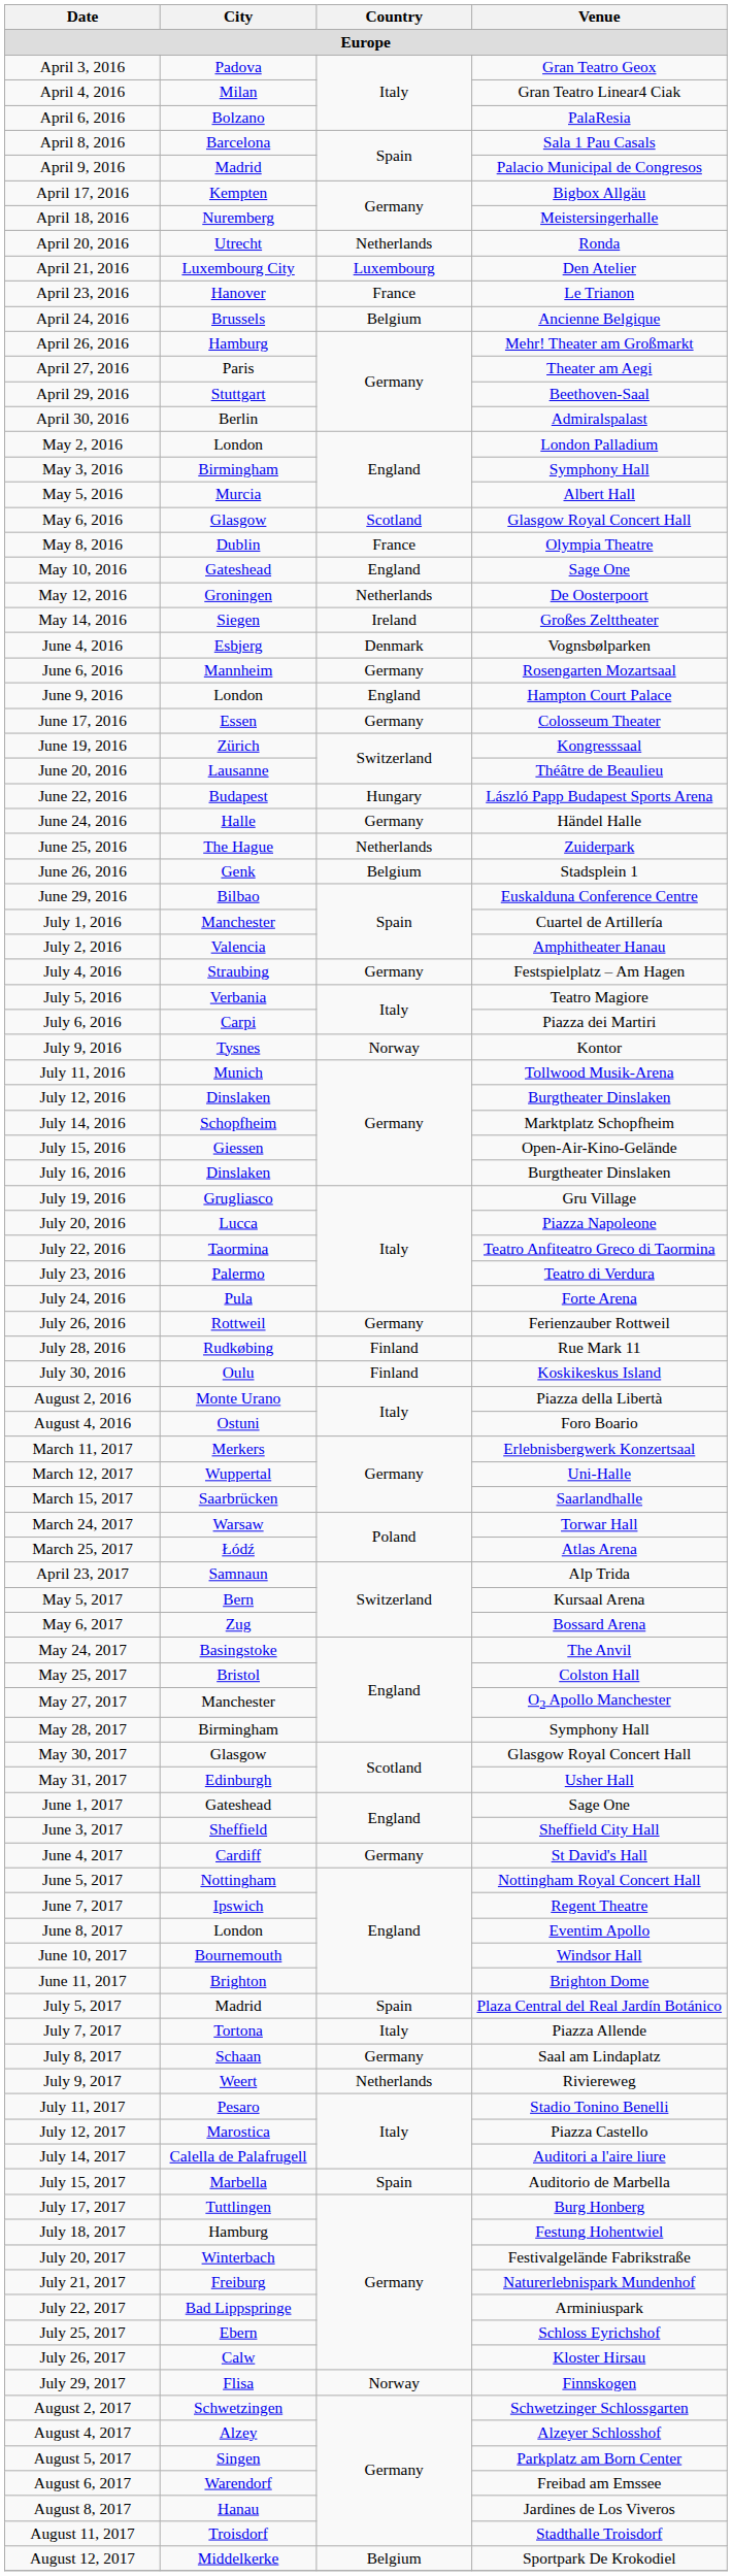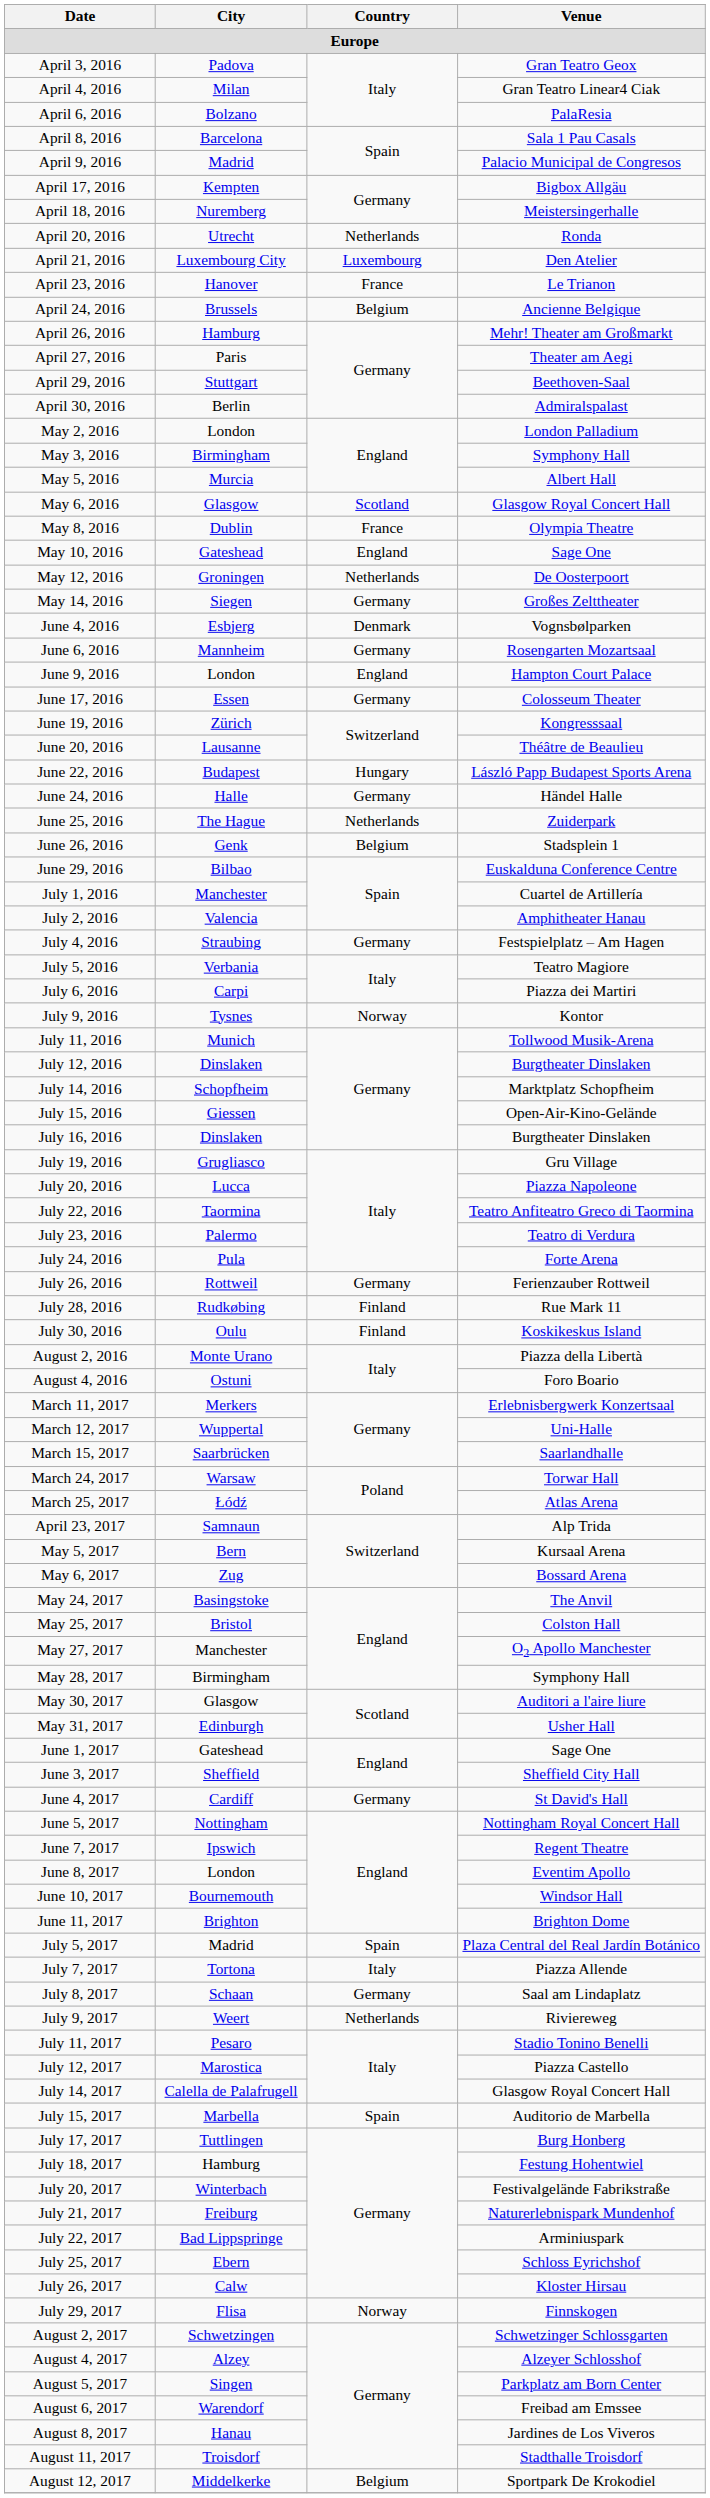 <table class="wikitable" style="text-align:center">
 <tr>
 <th width="150">Date</th>
 <th width="150">City</th>
 <th width="150">Country</th>
 <th width="250">Venue</th>
 </tr>
 <tr bgcolor="#DDDDDD">
 <td colspan=4><strong>Europe</strong></td>
 </tr>
 <tr>
 <td>April 3, 2016</td>
 <td><a href='#'>Padova</a></td>
 <td rowspan="3">Italy</td>
 <td><a href='#'>Gran Teatro Geox</a></td>
 </tr>
 <tr>
 <td>April 4, 2016</td>
 <td><a href='#'>Milan</a></td>
 <td>Gran Teatro Linear4 Ciak</td>
 </tr>
 <tr>
 <td>April 6, 2016</td>
 <td><a href='#'>Bolzano</a></td>
 <td><a href='#'>PalaResia</a></td>
 </tr>
 <tr>
 <td>April 8, 2016</td>
 <td><a href='#'>Barcelona</a></td>
 <td rowspan="2">Spain</td>
 <td><a href='#'>Sala 1 Pau Casals</a></td>
 </tr>
 <tr>
 <td>April 9, 2016</td>
 <td><a href='#'>Madrid</a></td>
 <td><a href='#'>Palacio Municipal de Congresos</a></td>
 </tr>
 <tr>
 <td>April 17, 2016</td>
 <td><a href='#'>Kempten</a></td>
 <td rowspan="2">Germany</td>
 <td><a href='#'>Bigbox Allgäu</a></td>
 </tr>
 <tr>
 <td>April 18, 2016</td>
 <td><a href='#'>Nuremberg</a></td>
 <td><a href='#'>Meistersingerhalle</a></td>
 </tr>
 <tr>
 <td>April 20, 2016</td>
 <td><a href='#'>Utrecht</a></td>
 <td>Netherlands</td>
 <td><a href='#'>Ronda</a></td>
 </tr>
 <tr>
 <td>April 21, 2016</td>
 <td><a href='#'>Luxembourg City</a></td>
 <td><a href='#'>Luxembourg</a></td>
 <td><a href='#'>Den Atelier</a></td>
 </tr>
 <tr>
 <td>April 23, 2016</td>
 <td><a href='#'>Hanover</a></td>
 <td>France</td>
 <td><a href='#'>Le Trianon</a></td>
 </tr>
 <tr>
 <td>April 24, 2016</td>
 <td><a href='#'>Brussels</a></td>
 <td>Belgium</td>
 <td><a href='#'>Ancienne Belgique</a></td>
 </tr>
 <tr>
 <td>April 26, 2016</td>
 <td><a href='#'>Hamburg</a></td>
 <td rowspan="4">Germany</td>
 <td><a href='#'>Mehr! Theater am Großmarkt</a></td>
 </tr>
 <tr>
 <td>April 27, 2016</td>
 <td>Paris</td>
 <td><a href='#'>Theater am Aegi</a></td>
 </tr>
 <tr>
 <td>April 29, 2016</td>
 <td><a href='#'>Stuttgart</a></td>
 <td><a href='#'>Beethoven-Saal</a></td>
 </tr>
 <tr>
 <td>April 30, 2016</td>
 <td>Berlin</td>
 <td><a href='#'>Admiralspalast</a></td>
 </tr>
 <tr>
 <td>May 2, 2016</td>
 <td>London</td>
 <td rowspan="3">England</td>
 <td><a href='#'>London Palladium</a></td>
 </tr>
 <tr>
 <td>May 3, 2016</td>
 <td><a href='#'>Birmingham</a></td>
 <td><a href='#'>Symphony Hall</a></td>
 </tr>
 <tr>
 <td>May 5, 2016</td>
 <td><a href='#'>Murcia</a></td>
 <td><a href='#'>Albert Hall</a></td>
 </tr>
 <tr>
 <td>May 6, 2016</td>
 <td><a href='#'>Glasgow</a></td>
 <td><a href='#'>Scotland</a></td>
 <td><a href='#'>Glasgow Royal Concert Hall</a></td>
 </tr>
 <tr>
 <td>May 8, 2016</td>
 <td><a href='#'>Dublin</a></td>
 <td>France</td>
 <td><a href='#'>Olympia Theatre</a></td>
 </tr>
 <tr>
 <td>May 10, 2016</td>
 <td><a href='#'>Gateshead</a></td>
 <td>England</td>
 <td><a href='#'>Sage One</a></td>
 </tr>
 <tr>
 <td>May 12, 2016</td>
 <td><a href='#'>Groningen</a></td>
 <td>Netherlands</td>
 <td><a href='#'>De Oosterpoort</a></td>
 </tr>
 <tr>
 <td>May 14, 2016</td>
 <td><a href='#'>Siegen</a></td>
-<td>Ireland</td>
+<td>Germany</td>
 <td><a href='#'>Großes Zelttheater</a></td>
 </tr>
 <tr>
 <td>June 4, 2016</td>
 <td><a href='#'>Esbjerg</a></td>
 <td>Denmark</td>
 <td>Vognsbølparken</td>
 </tr>
 <tr>
 <td>June 6, 2016</td>
 <td><a href='#'>Mannheim</a></td>
 <td>Germany</td>
 <td><a href='#'>Rosengarten Mozartsaal</a></td>
 </tr>
 <tr>
 <td>June 9, 2016</td>
 <td>London</td>
 <td>England</td>
 <td><a href='#'>Hampton Court Palace</a></td>
 </tr>
 <tr>
 <td>June 17, 2016</td>
 <td><a href='#'>Essen</a></td>
 <td>Germany</td>
 <td><a href='#'>Colosseum Theater</a></td>
 </tr>
 <tr>
 <td>June 19, 2016</td>
 <td><a href='#'>Zürich</a></td>
 <td rowspan="2">Switzerland</td>
 <td><a href='#'>Kongresssaal</a></td>
 </tr>
 <tr>
 <td>June 20, 2016</td>
 <td><a href='#'>Lausanne</a></td>
 <td><a href='#'>Théâtre de Beaulieu</a></td>
 </tr>
 <tr>
 <td>June 22, 2016</td>
 <td><a href='#'>Budapest</a></td>
 <td>Hungary</td>
 <td><a href='#'>László Papp Budapest Sports Arena</a></td>
 </tr>
 <tr>
 <td>June 24, 2016</td>
 <td><a href='#'>Halle</a></td>
 <td>Germany</td>
 <td>Händel Halle</td>
 </tr>
 <tr>
 <td>June 25, 2016</td>
 <td><a href='#'>The Hague</a></td>
 <td>Netherlands</td>
 <td><a href='#'>Zuiderpark</a></td>
 </tr>
 <tr>
 <td>June 26, 2016</td>
 <td><a href='#'>Genk</a></td>
 <td>Belgium</td>
 <td>Stadsplein 1</td>
 </tr>
 <tr>
 <td>June 29, 2016</td>
 <td><a href='#'>Bilbao</a></td>
 <td rowspan="3">Spain</td>
 <td><a href='#'>Euskalduna Conference Centre</a></td>
 </tr>
 <tr>
 <td>July 1, 2016</td>
 <td><a href='#'>Manchester</a></td>
 <td>Cuartel de Artillería</td>
 </tr>
 <tr>
 <td>July 2, 2016</td>
 <td><a href='#'>Valencia</a></td>
 <td><a href='#'>Amphitheater Hanau</a></td>
 </tr>
 <tr>
 <td>July 4, 2016</td>
 <td><a href='#'>Straubing</a></td>
 <td>Germany</td>
 <td>Festspielplatz – Am Hagen</td>
 </tr>
 <tr>
 <td>July 5, 2016</td>
 <td><a href='#'>Verbania</a></td>
 <td rowspan="2">Italy</td>
 <td>Teatro Magiore</td>
 </tr>
 <tr>
 <td>July 6, 2016</td>
 <td><a href='#'>Carpi</a></td>
 <td>Piazza dei Martiri</td>
 </tr>
 <tr>
 <td>July 9, 2016</td>
 <td><a href='#'>Tysnes</a></td>
 <td>Norway</td>
 <td>Kontor</td>
 </tr>
 <tr>
 <td>July 11, 2016</td>
 <td><a href='#'>Munich</a></td>
 <td rowspan="5">Germany</td>
 <td><a href='#'>Tollwood Musik-Arena</a></td>
 </tr>
 <tr>
 <td>July 12, 2016</td>
 <td><a href='#'>Dinslaken</a></td>
 <td><a href='#'>Burgtheater Dinslaken</a></td>
 </tr>
 <tr>
 <td>July 14, 2016</td>
 <td><a href='#'>Schopfheim</a></td>
 <td>Marktplatz Schopfheim</td>
 </tr>
 <tr>
 <td>July 15, 2016</td>
 <td><a href='#'>Giessen</a></td>
 <td>Open-Air-Kino-Gelände</td>
 </tr>
 <tr>
 <td>July 16, 2016</td>
 <td><a href='#'>Dinslaken</a></td>
 <td>Burgtheater Dinslaken</td>
 </tr>
 <tr>
 <td>July 19, 2016</td>
 <td><a href='#'>Grugliasco</a></td>
 <td rowspan="5">Italy</td>
 <td>Gru Village</td>
 </tr>
 <tr>
 <td>July 20, 2016</td>
 <td><a href='#'>Lucca</a></td>
 <td><a href='#'>Piazza Napoleone</a></td>
 </tr>
 <tr>
 <td>July 22, 2016</td>
 <td><a href='#'>Taormina</a></td>
 <td><a href='#'>Teatro Anfiteatro Greco di Taormina</a></td>
 </tr>
 <tr>
 <td>July 23, 2016</td>
 <td><a href='#'>Palermo</a></td>
 <td><a href='#'>Teatro di Verdura</a></td>
 </tr>
 <tr>
 <td>July 24, 2016</td>
 <td><a href='#'>Pula</a></td>
 <td><a href='#'>Forte Arena</a></td>
 </tr>
 <tr>
 <td>July 26, 2016</td>
 <td><a href='#'>Rottweil</a></td>
 <td>Germany</td>
 <td>Ferienzauber Rottweil</td>
 </tr>
 <tr>
 <td>July 28, 2016</td>
 <td><a href='#'>Rudkøbing</a></td>
 <td>Finland</td>
 <td>Rue Mark 11</td>
 </tr>
 <tr>
 <td>July 30, 2016</td>
 <td><a href='#'>Oulu</a></td>
 <td>Finland</td>
 <td><a href='#'>Koskikeskus Island</a></td>
 </tr>
 <tr>
 <td>August 2, 2016</td>
 <td><a href='#'>Monte Urano</a></td>
 <td rowspan="2">Italy</td>
 <td>Piazza della Libertà</td>
 </tr>
 <tr>
 <td>August 4, 2016</td>
 <td><a href='#'>Ostuni</a></td>
 <td>Foro Boario</td>
 </tr>
 <tr>
 <td>March 11, 2017</td>
 <td><a href='#'>Merkers</a></td>
 <td rowspan="3">Germany</td>
 <td><a href='#'>Erlebnisbergwerk Konzertsaal</a></td>
 </tr>
 <tr>
 <td>March 12, 2017</td>
 <td><a href='#'>Wuppertal</a></td>
 <td><a href='#'>Uni-Halle</a></td>
 </tr>
 <tr>
 <td>March 15, 2017</td>
 <td><a href='#'>Saarbrücken</a></td>
 <td><a href='#'>Saarlandhalle</a></td>
 </tr>
 <tr>
 <td>March 24, 2017</td>
 <td><a href='#'>Warsaw</a></td>
 <td rowspan="2">Poland</td>
 <td><a href='#'>Torwar Hall</a></td>
 </tr>
 <tr>
 <td>March 25, 2017</td>
 <td><a href='#'>Łódź</a></td>
 <td><a href='#'>Atlas Arena</a></td>
 </tr>
 <tr>
 <td>April 23, 2017</td>
 <td><a href='#'>Samnaun</a></td>
 <td rowspan="3">Switzerland</td>
 <td>Alp Trida</td>
 </tr>
 <tr>
 <td>May 5, 2017</td>
 <td><a href='#'>Bern</a></td>
 <td>Kursaal Arena</td>
 </tr>
 <tr>
 <td>May 6, 2017</td>
 <td><a href='#'>Zug</a></td>
 <td><a href='#'>Bossard Arena</a></td>
 </tr>
 <tr>
 <td>May 24, 2017</td>
 <td><a href='#'>Basingstoke</a></td>
 <td rowspan="4">England</td>
 <td><a href='#'>The Anvil</a></td>
 </tr>
 <tr>
 <td>May 25, 2017</td>
 <td><a href='#'>Bristol</a></td>
 <td><a href='#'>Colston Hall</a></td>
 </tr>
 <tr>
 <td>May 27, 2017</td>
 <td>Manchester</td>
 <td><a href='#'>O<sub>2</sub> Apollo Manchester</a></td>
 </tr>
 <tr>
 <td>May 28, 2017</td>
 <td>Birmingham</td>
 <td>Symphony Hall</td>
 </tr>
 <tr>
 <td>May 30, 2017</td>
 <td>Glasgow</td>
 <td rowspan="2">Scotland</td>
-<td>Glasgow Royal Concert Hall</td>
+<td><a href='#'>Auditori a l'aire liure</a></td>
 </tr>
 <tr>
 <td>May 31, 2017</td>
 <td><a href='#'>Edinburgh</a></td>
 <td><a href='#'>Usher Hall</a></td>
 </tr>
 <tr>
 <td>June 1, 2017</td>
 <td>Gateshead</td>
 <td rowspan="2">England</td>
 <td>Sage One</td>
 </tr>
 <tr>
 <td>June 3, 2017</td>
 <td><a href='#'>Sheffield</a></td>
 <td><a href='#'>Sheffield City Hall</a></td>
 </tr>
 <tr>
 <td>June 4, 2017</td>
 <td><a href='#'>Cardiff</a></td>
 <td>Germany</td>
 <td><a href='#'>St David's Hall</a></td>
 </tr>
 <tr>
 <td>June 5, 2017</td>
 <td><a href='#'>Nottingham</a></td>
 <td rowspan="5">England</td>
 <td><a href='#'>Nottingham Royal Concert Hall</a></td>
 </tr>
 <tr>
 <td>June 7, 2017</td>
 <td><a href='#'>Ipswich</a></td>
 <td><a href='#'>Regent Theatre</a></td>
 </tr>
 <tr>
 <td>June 8, 2017</td>
 <td>London</td>
 <td><a href='#'>Eventim Apollo</a></td>
 </tr>
 <tr>
 <td>June 10, 2017</td>
 <td><a href='#'>Bournemouth</a></td>
 <td><a href='#'>Windsor Hall</a></td>
 </tr>
 <tr>
 <td>June 11, 2017</td>
 <td><a href='#'>Brighton</a></td>
 <td><a href='#'>Brighton Dome</a></td>
 </tr>
 <tr>
 <td>July 5, 2017</td>
 <td>Madrid</td>
 <td>Spain</td>
 <td><a href='#'>Plaza Central del Real Jardín Botánico</a></td>
 </tr>
 <tr>
 <td>July 7, 2017</td>
 <td><a href='#'>Tortona</a></td>
 <td>Italy</td>
 <td>Piazza Allende</td>
 </tr>
 <tr>
 <td>July 8, 2017</td>
 <td><a href='#'>Schaan</a></td>
 <td>Germany</td>
 <td>Saal am Lindaplatz</td>
 </tr>
 <tr>
 <td>July 9, 2017</td>
 <td><a href='#'>Weert</a></td>
 <td>Netherlands</td>
 <td>Riviereweg</td>
 </tr>
 <tr>
 <td>July 11, 2017</td>
 <td><a href='#'>Pesaro</a></td>
 <td rowspan="3">Italy</td>
 <td><a href='#'>Stadio Tonino Benelli</a></td>
 </tr>
 <tr>
 <td>July 12, 2017</td>
 <td><a href='#'>Marostica</a></td>
 <td>Piazza Castello</td>
 </tr>
 <tr>
 <td>July 14, 2017</td>
 <td><a href='#'>Calella de Palafrugell</a></td>
-<td><a href='#'>Auditori a l'aire liure</a></td>
+<td>Glasgow Royal Concert Hall</td>
 </tr>
 <tr>
 <td>July 15, 2017</td>
 <td><a href='#'>Marbella</a></td>
 <td>Spain</td>
 <td>Auditorio de Marbella</td>
 </tr>
 <tr>
 <td>July 17, 2017</td>
 <td><a href='#'>Tuttlingen</a></td>
 <td rowspan="7">Germany</td>
 <td><a href='#'>Burg Honberg</a></td>
 </tr>
 <tr>
 <td>July 18, 2017</td>
 <td>Hamburg</td>
 <td><a href='#'>Festung Hohentwiel</a></td>
 </tr>
 <tr>
 <td>July 20, 2017</td>
 <td><a href='#'>Winterbach</a></td>
 <td>Festivalgelände Fabrikstraße</td>
 </tr>
 <tr>
 <td>July 21, 2017</td>
 <td><a href='#'>Freiburg</a></td>
 <td><a href='#'>Naturerlebnispark Mundenhof</a></td>
 </tr>
 <tr>
 <td>July 22, 2017</td>
 <td><a href='#'>Bad Lippspringe</a></td>
 <td>Arminiuspark</td>
 </tr>
 <tr>
 <td>July 25, 2017</td>
 <td><a href='#'>Ebern</a></td>
 <td><a href='#'>Schloss Eyrichshof</a></td>
 </tr>
 <tr>
 <td>July 26, 2017</td>
 <td><a href='#'>Calw</a></td>
 <td><a href='#'>Kloster Hirsau</a></td>
 </tr>
 <tr>
 <td>July 29, 2017</td>
 <td><a href='#'>Flisa</a></td>
 <td>Norway</td>
 <td><a href='#'>Finnskogen</a></td>
 </tr>
 <tr>
 <td>August 2, 2017</td>
 <td><a href='#'>Schwetzingen</a></td>
 <td rowspan="6">Germany</td>
 <td><a href='#'>Schwetzinger Schlossgarten</a></td>
 </tr>
 <tr>
 <td>August 4, 2017</td>
 <td><a href='#'>Alzey</a></td>
 <td><a href='#'>Alzeyer Schlosshof</a></td>
 </tr>
 <tr>
 <td>August 5, 2017</td>
 <td><a href='#'>Singen</a></td>
 <td><a href='#'>Parkplatz am Born Center</a></td>
 </tr>
 <tr>
 <td>August 6, 2017</td>
 <td><a href='#'>Warendorf</a></td>
 <td>Freibad am Emssee</td>
 </tr>
 <tr>
 <td>August 8, 2017</td>
 <td><a href='#'>Hanau</a></td>
 <td>Jardines de Los Viveros</td>
 </tr>
 <tr>
 <td>August 11, 2017</td>
 <td><a href='#'>Troisdorf</a></td>
 <td><a href='#'>Stadthalle Troisdorf</a></td>
 </tr>
 <tr>
 <td>August 12, 2017</td>
 <td><a href='#'>Middelkerke</a></td>
 <td>Belgium</td>
 <td>Sportpark De Krokodiel</td>
 </tr>
 <tr>
 </tr>
 </table>
